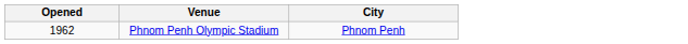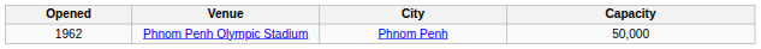 <table class="sortable wikitable" style="text-align:center;">
 <tr>
 <th scope="col" style="width:10em;">Opened</th>
 <th scope="col" style="width:15em;">Venue</th>
 <th scope="col" style="width:15em;">City</th>
+<th scope="col" style="width:20em;">Capacity</th>
 </tr>
 <tr>
 <td>1962</td>
 <td><a href='#'>Phnom Penh Olympic Stadium</a></td>
 <td><a href='#'>Phnom Penh</a></td>
+<td>50,000</td>
 </tr>
 </table>
